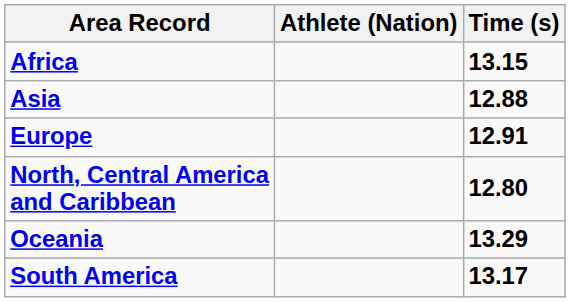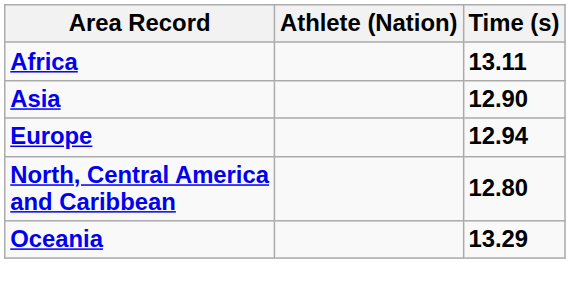 <table class="wikitable">
 <tr>
 <th>Area Record</th>
 <th>Athlete (Nation)</th>
 <th>Time (s)</th>
 </tr>
 <tr>
 <td><strong><a href='#'>Africa</a> </strong></td>
 <td></td>
-<td><strong>13.15</strong></td>
+<td><strong>13.11</strong></td>
 </tr>
 <tr>
 <td><strong><a href='#'>Asia</a> </strong></td>
 <td></td>
-<td><strong>12.88</strong></td>
+<td><strong>12.90</strong></td>
 </tr>
 <tr>
 <td><strong><a href='#'>Europe</a> </strong></td>
 <td></td>
-<td><strong>12.91</strong></td>
+<td><strong>12.94</strong></td>
 </tr>
 <tr>
 <td><strong><a href='#'>North, Central America<br> and Caribbean</a></strong> </td>
 <td></td>
 <td><strong>12.80</strong> </td>
 </tr>
 <tr>
 <td><strong><a href='#'>Oceania</a> </strong></td>
 <td></td>
 <td><strong>13.29</strong></td>
 </tr>
-<tr>
-<td><strong><a href='#'>South America</a> </strong></td>
-<td></td>
-<td><strong>13.17</strong></td>
-</tr>
 </table>
